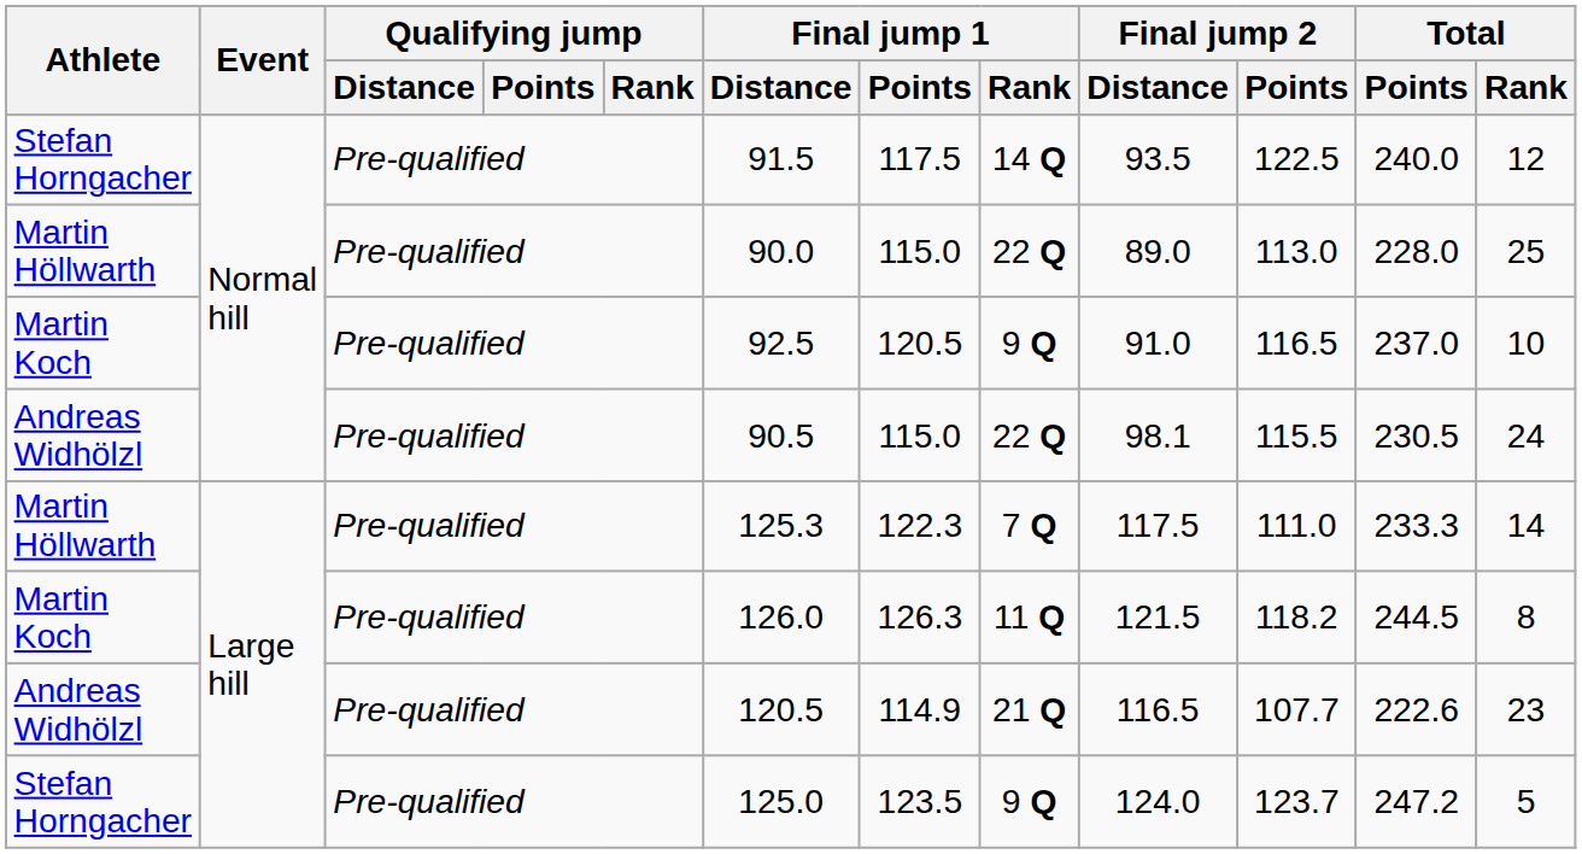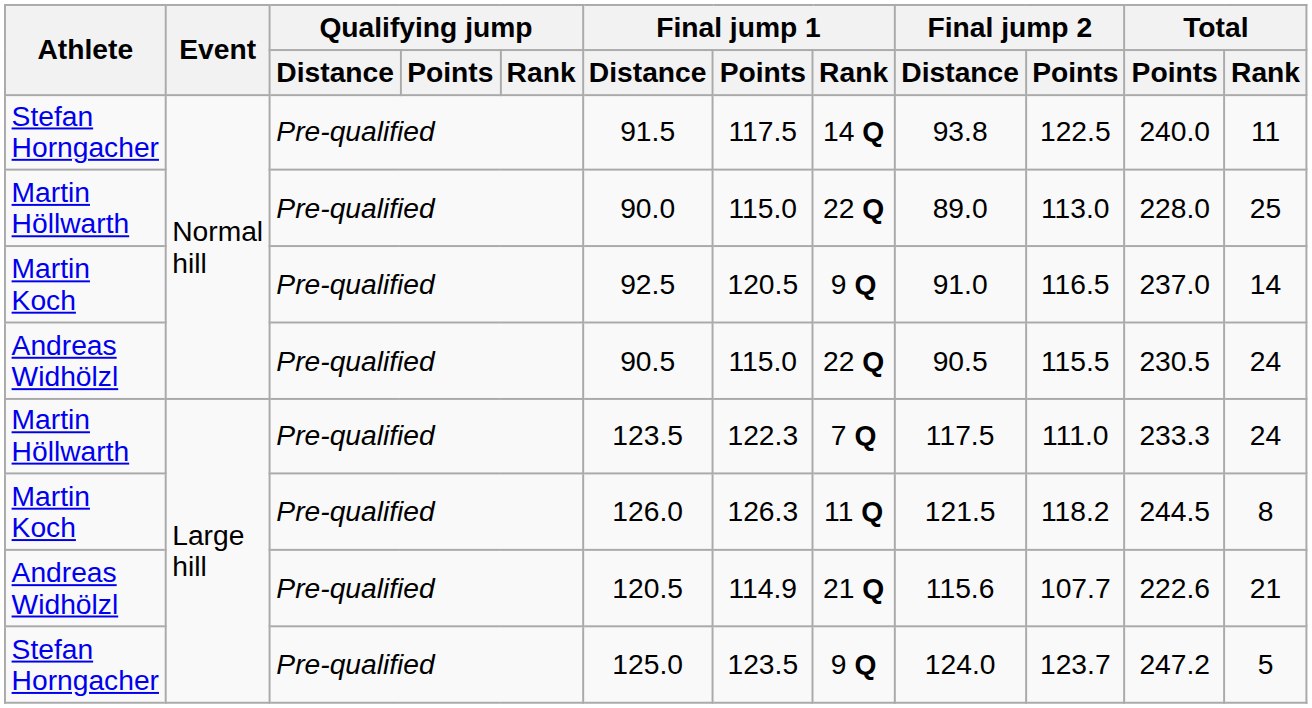 <table class="wikitable" style="font-size:90%">
 <tr>
 <th rowspan="2">Athlete</th>
 <th rowspan="2">Event</th>
 <th colspan="3">Qualifying jump</th>
 <th colspan="3">Final jump 1</th>
 <th colspan="2">Final jump 2</th>
 <th colspan="2">Total</th>
 </tr>
 <tr>
 <th>Distance</th>
 <th>Points</th>
 <th>Rank</th>
 <th>Distance</th>
 <th>Points</th>
 <th>Rank</th>
 <th>Distance</th>
 <th>Points</th>
 <th>Points</th>
 <th>Rank</th>
 </tr>
 <tr>
 <td><a href='#'>Stefan Horngacher</a></td>
 <td rowspan="4">Normal hill</td>
 <td colspan="3"><em>Pre-qualified</em></td>
 <td align="center">91.5</td>
 <td align="center">117.5</td>
 <td align="center">14 <strong>Q</strong></td>
-<td align="center">93.5</td>
+<td align="center">93.8</td>
 <td align="center">122.5</td>
 <td align="center">240.0</td>
-<td align="center">12</td>
+<td align="center">11</td>
 </tr>
 <tr>
 <td><a href='#'>Martin Höllwarth</a></td>
 <td colspan="3"><em>Pre-qualified</em></td>
 <td align="center">90.0</td>
 <td align="center">115.0</td>
 <td align="center">22 <strong>Q</strong></td>
 <td align="center">89.0</td>
 <td align="center">113.0</td>
 <td align="center">228.0</td>
 <td align="center">25</td>
 </tr>
 <tr>
 <td><a href='#'>Martin Koch</a></td>
 <td colspan="3"><em>Pre-qualified</em></td>
 <td align="center">92.5</td>
 <td align="center">120.5</td>
 <td align="center">9 <strong>Q</strong></td>
 <td align="center">91.0</td>
 <td align="center">116.5</td>
 <td align="center">237.0</td>
-<td align="center">10</td>
+<td align="center">14</td>
 </tr>
 <tr>
 <td><a href='#'>Andreas Widhölzl</a></td>
 <td colspan="3"><em>Pre-qualified</em></td>
 <td align="center">90.5</td>
 <td align="center">115.0</td>
 <td align="center">22 <strong>Q</strong></td>
-<td align="center">98.1</td>
+<td align="center">90.5</td>
 <td align="center">115.5</td>
 <td align="center">230.5</td>
 <td align="center">24</td>
 </tr>
 <tr>
 <td><a href='#'>Martin Höllwarth</a></td>
 <td rowspan="4">Large hill</td>
 <td colspan="3"><em>Pre-qualified</em></td>
-<td align="center">125.3</td>
+<td align="center">123.5</td>
 <td align="center">122.3</td>
 <td align="center">7 <strong>Q</strong></td>
 <td align="center">117.5</td>
 <td align="center">111.0</td>
 <td align="center">233.3</td>
-<td align="center">14</td>
+<td align="center">24</td>
 </tr>
 <tr>
 <td><a href='#'>Martin Koch</a></td>
 <td colspan="3"><em>Pre-qualified</em></td>
 <td align="center">126.0</td>
 <td align="center">126.3</td>
 <td align="center">11 <strong>Q</strong></td>
 <td align="center">121.5</td>
 <td align="center">118.2</td>
 <td align="center">244.5</td>
 <td align="center">8</td>
 </tr>
 <tr>
 <td><a href='#'>Andreas Widhölzl</a></td>
 <td colspan="3"><em>Pre-qualified</em></td>
 <td align="center">120.5</td>
 <td align="center">114.9</td>
 <td align="center">21 <strong>Q</strong></td>
-<td align="center">116.5</td>
+<td align="center">115.6</td>
 <td align="center">107.7</td>
 <td align="center">222.6</td>
-<td align="center">23</td>
+<td align="center">21</td>
 </tr>
 <tr>
 <td><a href='#'>Stefan Horngacher</a></td>
 <td colspan="3"><em>Pre-qualified</em></td>
 <td align="center">125.0</td>
 <td align="center">123.5</td>
 <td align="center">9 <strong>Q</strong></td>
 <td align="center">124.0</td>
 <td align="center">123.7</td>
 <td align="center">247.2</td>
 <td align="center">5</td>
 </tr>
 </table>
